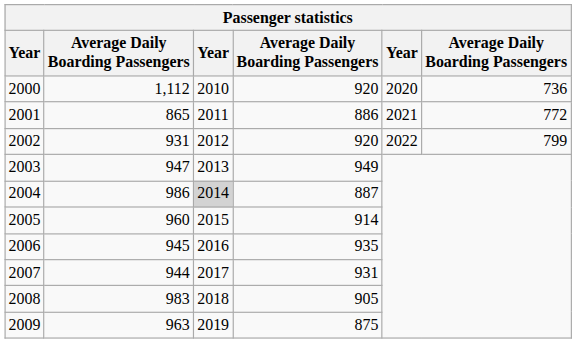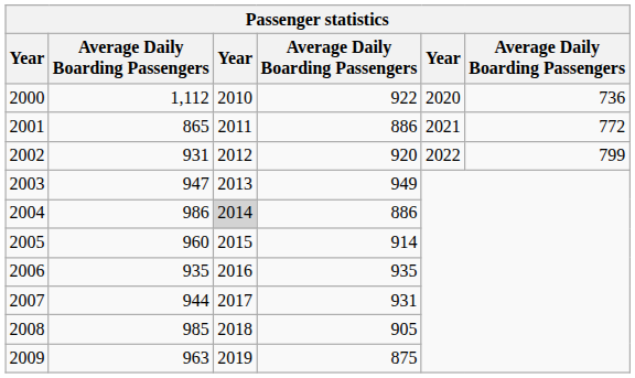 <table class="wikitable" style="margin: 1em 0.2em; text-align: center; font-size: 85%;">
 <tr style="background: #ddd;">
 <th colspan="6">Passenger statistics</th>
 </tr>
 <tr>
 <th>Year</th>
 <th>Average Daily <br> Boarding Passengers</th>
 <th>Year</th>
 <th>Average Daily <br> Boarding Passengers</th>
 <th>Year</th>
 <th>Average Daily <br> Boarding Passengers</th>
 </tr>
 <tr>
 <td>2000</td>
 <td style="text-align:right;">1,112</td>
 <td>2010</td>
-<td style="text-align:right;">920</td>
+<td style="text-align:right;">922</td>
 <td>2020</td>
 <td style="text-align:right;">736</td>
 </tr>
 <tr>
 <td>2001</td>
 <td style="text-align:right;">865</td>
 <td>2011</td>
 <td style="text-align:right;">886</td>
 <td>2021</td>
 <td style="text-align:right;">772</td>
 </tr>
 <tr>
 <td>2002</td>
 <td style="text-align:right;">931</td>
 <td>2012</td>
 <td style="text-align:right;">920</td>
 <td>2022</td>
 <td style="text-align:right;">799</td>
 </tr>
 <tr>
 <td>2003</td>
 <td style="text-align:right;">947</td>
 <td>2013</td>
 <td style="text-align:right;">949</td>
 <td colspan="2" rowspan="7"></td>
 </tr>
 <tr>
 <td>2004</td>
 <td style="text-align:right;">986</td>
 <td style="background: lightgrey;">2014</td>
-<td style="text-align:right;">887</td>
+<td style="text-align:right;">886</td>
 </tr>
 <tr>
 <td>2005</td>
 <td style="text-align:right;">960</td>
 <td>2015</td>
 <td style="text-align:right;">914</td>
 </tr>
 <tr>
 <td>2006</td>
-<td style="text-align:right;">945</td>
+<td style="text-align:right;">935</td>
 <td>2016</td>
 <td style="text-align:right;">935</td>
 </tr>
 <tr>
 <td>2007</td>
 <td style="text-align:right;">944</td>
 <td>2017</td>
 <td style="text-align:right;">931</td>
 </tr>
 <tr>
 <td>2008</td>
-<td style="text-align:right;">983</td>
+<td style="text-align:right;">985</td>
 <td>2018</td>
 <td style="text-align:right;">905</td>
 </tr>
 <tr>
 <td>2009</td>
 <td style="text-align:right;">963</td>
 <td>2019</td>
 <td style="text-align:right;">875</td>
 </tr>
 </table>
